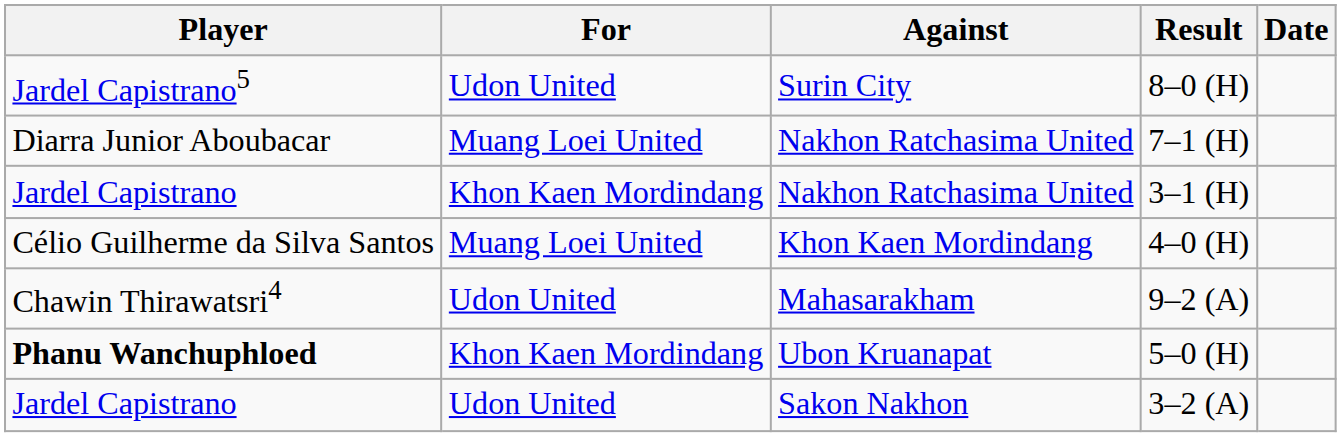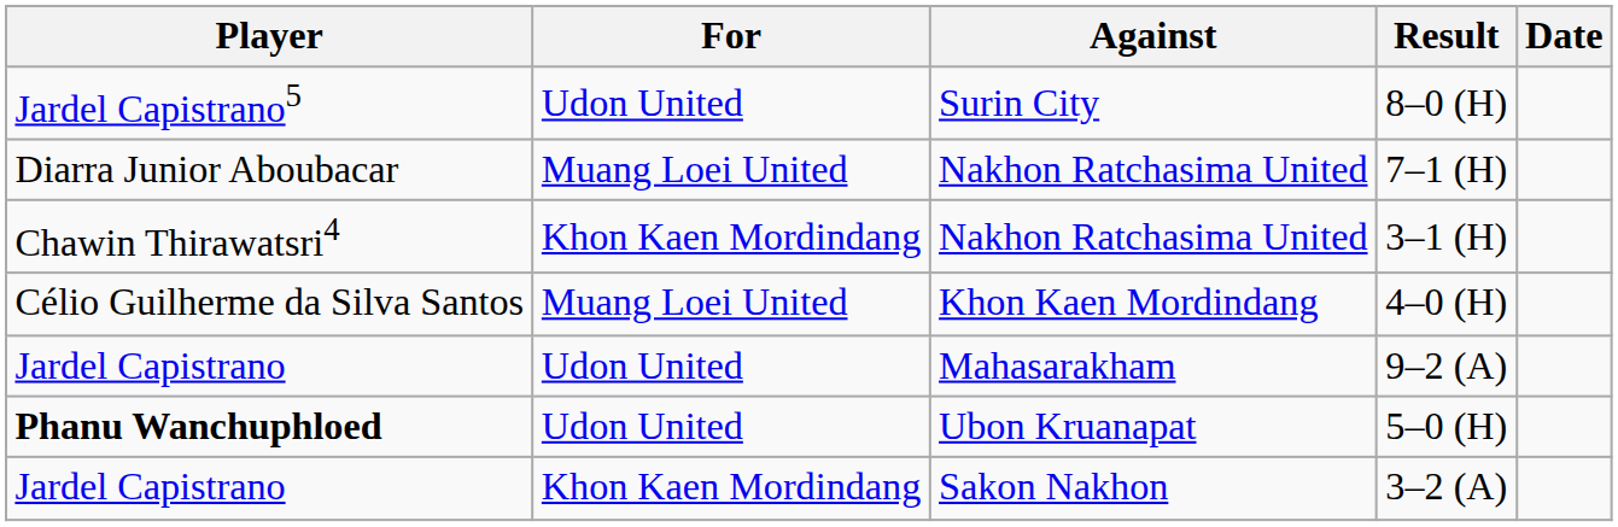 <table class="wikitable">
 <tr>
 <th>Player</th>
 <th>For</th>
 <th>Against</th>
 <th>Result</th>
 <th>Date</th>
 </tr>
 <tr>
 <td> <a href='#'>Jardel Capistrano</a><sup>5</sup></td>
 <td><a href='#'>Udon United</a></td>
 <td><a href='#'>Surin City</a></td>
 <td>8–0 (H)</td>
 <td></td>
 </tr>
 <tr>
 <td> Diarra Junior Aboubacar</td>
 <td><a href='#'>Muang Loei United</a></td>
 <td><a href='#'>Nakhon Ratchasima United</a></td>
 <td>7–1 (H)</td>
 <td></td>
 </tr>
 <tr>
-<td> <a href='#'>Jardel Capistrano</a></td>
+<td> Chawin Thirawatsri<sup>4</sup></td>
 <td><a href='#'>Khon Kaen Mordindang</a></td>
 <td><a href='#'>Nakhon Ratchasima United</a></td>
 <td>3–1 (H)</td>
 <td></td>
 </tr>
 <tr>
 <td> Célio Guilherme da Silva Santos</td>
 <td><a href='#'>Muang Loei United</a></td>
 <td><a href='#'>Khon Kaen Mordindang</a></td>
 <td>4–0 (H)</td>
 <td></td>
 </tr>
 <tr>
-<td> Chawin Thirawatsri<sup>4</sup></td>
+<td> <a href='#'>Jardel Capistrano</a></td>
 <td><a href='#'>Udon United</a></td>
 <td><a href='#'>Mahasarakham</a></td>
 <td>9–2 (A)</td>
 <td></td>
 </tr>
 <tr>
 <td><strong> Phanu Wanchuphloed</strong></td>
-<td><a href='#'>Khon Kaen Mordindang</a></td>
+<td><a href='#'>Udon United</a></td>
 <td><a href='#'>Ubon Kruanapat</a></td>
 <td>5–0 (H)</td>
 <td></td>
 </tr>
 <tr>
 <td> <a href='#'>Jardel Capistrano</a></td>
-<td><a href='#'>Udon United</a></td>
+<td><a href='#'>Khon Kaen Mordindang</a></td>
 <td><a href='#'>Sakon Nakhon</a></td>
 <td>3–2 (A)</td>
 <td></td>
 </tr>
 </table>
